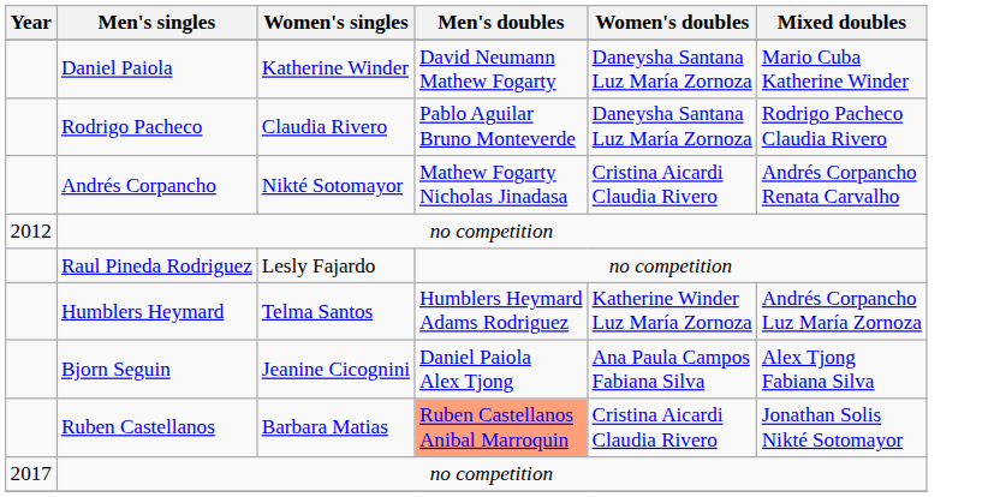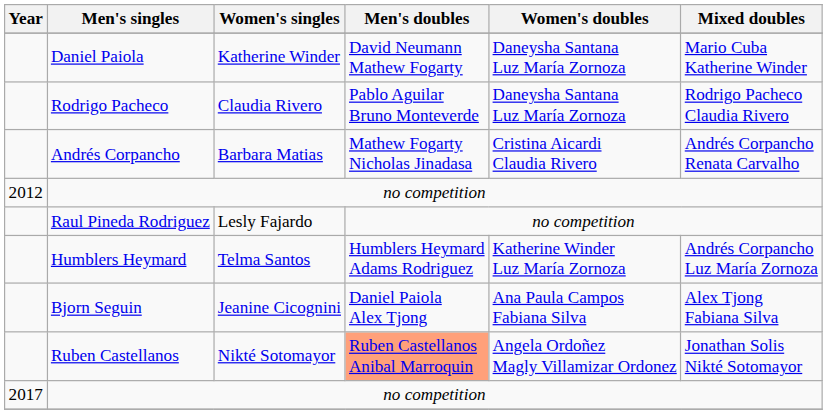 <table class=wikitable style="font-size:90%;">
 <tr>
 <th>Year</th>
 <th>Men's singles</th>
 <th>Women's singles</th>
 <th>Men's doubles</th>
 <th>Women's doubles</th>
 <th>Mixed doubles</th>
 </tr>
 <tr>
 </tr>
 <tr>
 <td></td>
 <td> <a href='#'>Daniel Paiola</a></td>
 <td> <a href='#'>Katherine Winder</a></td>
 <td> <a href='#'>David Neumann</a><br> <a href='#'>Mathew Fogarty</a></td>
 <td> <a href='#'>Daneysha Santana</a><br> <a href='#'>Luz María Zornoza</a></td>
 <td> <a href='#'>Mario Cuba</a><br> <a href='#'>Katherine Winder</a></td>
 </tr>
 <tr>
 <td></td>
 <td> <a href='#'>Rodrigo Pacheco</a></td>
 <td> <a href='#'>Claudia Rivero</a></td>
 <td> <a href='#'>Pablo Aguilar</a><br> <a href='#'>Bruno Monteverde</a></td>
 <td> <a href='#'>Daneysha Santana</a><br> <a href='#'>Luz María Zornoza</a></td>
 <td> <a href='#'>Rodrigo Pacheco</a><br> <a href='#'>Claudia Rivero</a></td>
 </tr>
 <tr>
 <td></td>
 <td> <a href='#'>Andrés Corpancho</a></td>
-<td> <a href='#'>Nikté Sotomayor</a></td>
+<td> <a href='#'>Barbara Matias</a></td>
 <td> <a href='#'>Mathew Fogarty</a><br> <a href='#'>Nicholas Jinadasa</a></td>
 <td> <a href='#'>Cristina Aicardi</a><br> <a href='#'>Claudia Rivero</a></td>
 <td> <a href='#'>Andrés Corpancho</a><br> <a href='#'>Renata Carvalho</a></td>
 </tr>
 <tr>
 <td>2012</td>
 <td colspan=5 align=center><em>no competition</em></td>
 </tr>
 <tr>
 <td></td>
 <td> <a href='#'>Raul Pineda Rodriguez</a></td>
 <td> Lesly Fajardo</td>
 <td colspan=3 align=center><em>no competition</em></td>
 </tr>
 <tr>
 <td></td>
 <td> <a href='#'>Humblers Heymard</a></td>
 <td> <a href='#'>Telma Santos</a></td>
 <td> <a href='#'>Humblers Heymard</a><br> <a href='#'>Adams Rodriguez</a></td>
 <td> <a href='#'>Katherine Winder</a><br> <a href='#'>Luz María Zornoza</a></td>
 <td> <a href='#'>Andrés Corpancho</a><br> <a href='#'>Luz María Zornoza</a></td>
 </tr>
 <tr>
 <td></td>
 <td> <a href='#'>Bjorn Seguin</a></td>
 <td> <a href='#'>Jeanine Cicognini</a></td>
 <td> <a href='#'>Daniel Paiola</a><br> <a href='#'>Alex Tjong</a></td>
 <td> <a href='#'>Ana Paula Campos</a><br> <a href='#'>Fabiana Silva</a></td>
 <td> <a href='#'>Alex Tjong</a><br> <a href='#'>Fabiana Silva</a></td>
 </tr>
 <tr>
 <td></td>
 <td> <a href='#'>Ruben Castellanos</a></td>
-<td> <a href='#'>Barbara Matias</a></td>
+<td> <a href='#'>Nikté Sotomayor</a></td>
 <td style="background: lightsalmon;"> <a href='#'>Ruben Castellanos</a><br> <a href='#'>Anibal Marroquin</a></td>
-<td> <a href='#'>Cristina Aicardi</a><br> <a href='#'>Claudia Rivero</a></td>
+<td> <a href='#'>Angela Ordoñez</a><br> <a href='#'>Magly Villamizar Ordonez</a></td>
 <td> <a href='#'>Jonathan Solis</a><br> <a href='#'>Nikté Sotomayor</a></td>
 </tr>
 <tr>
 <td>2017</td>
 <td colspan=5 align=center><em>no competition</em></td>
 </tr>
 <tr>
 </tr>
 </table>
